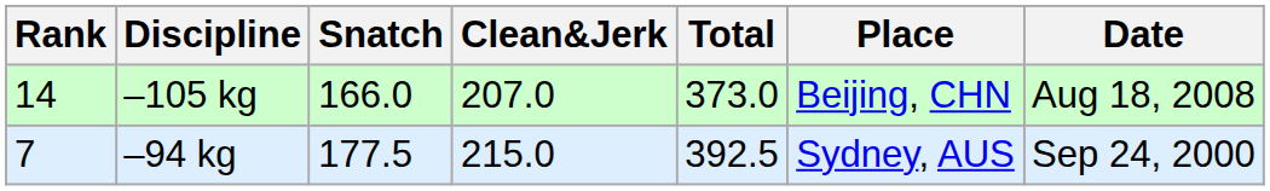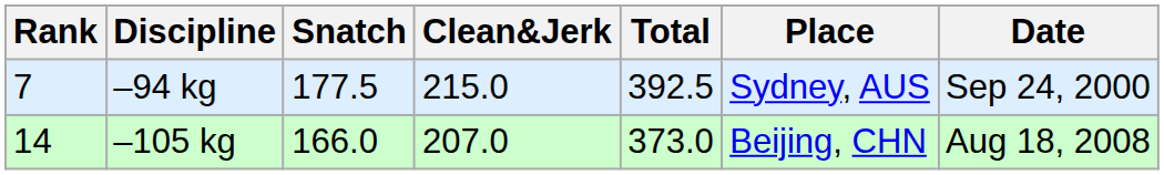 <table class="wikitable">
 <tr>
 <th>Rank</th>
 <th>Discipline</th>
 <th>Snatch</th>
 <th>Clean&Jerk</th>
 <th>Total</th>
 <th>Place</th>
 <th>Date</th>
 </tr>
+<tr bgcolor=#DDEEFF>
+<td>7</td>
+<td>–94 kg</td>
+<td>177.5</td>
+<td>215.0</td>
+<td>392.5</td>
+<td><a href='#'>Sydney</a>, <a href='#'>AUS</a></td>
+<td>Sep 24, 2000</td>
+</tr>
 <tr bgcolor=#CCFFCC>
 <td>14</td>
 <td>–105 kg</td>
 <td>166.0</td>
 <td>207.0</td>
 <td>373.0</td>
 <td><a href='#'>Beijing</a>, <a href='#'>CHN</a></td>
 <td>Aug 18, 2008</td>
 </tr>
-<tr bgcolor=#DDEEFF>
-<td>7</td>
-<td>–94 kg</td>
-<td>177.5</td>
-<td>215.0</td>
-<td>392.5</td>
-<td><a href='#'>Sydney</a>, <a href='#'>AUS</a></td>
-<td>Sep 24, 2000</td>
-</tr>
 </table>
